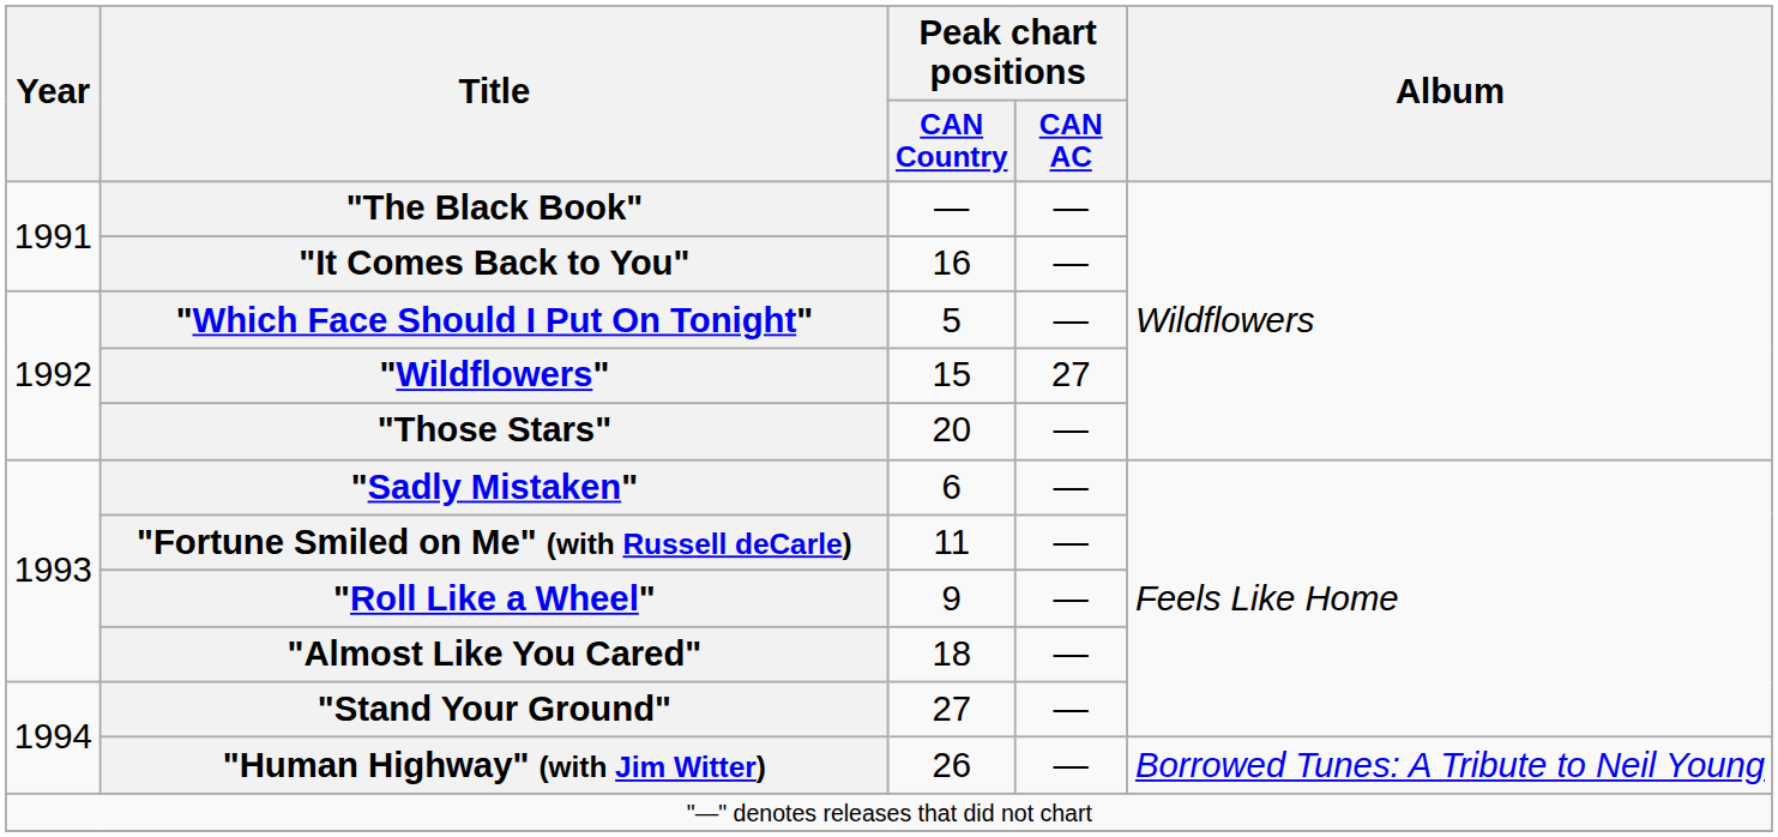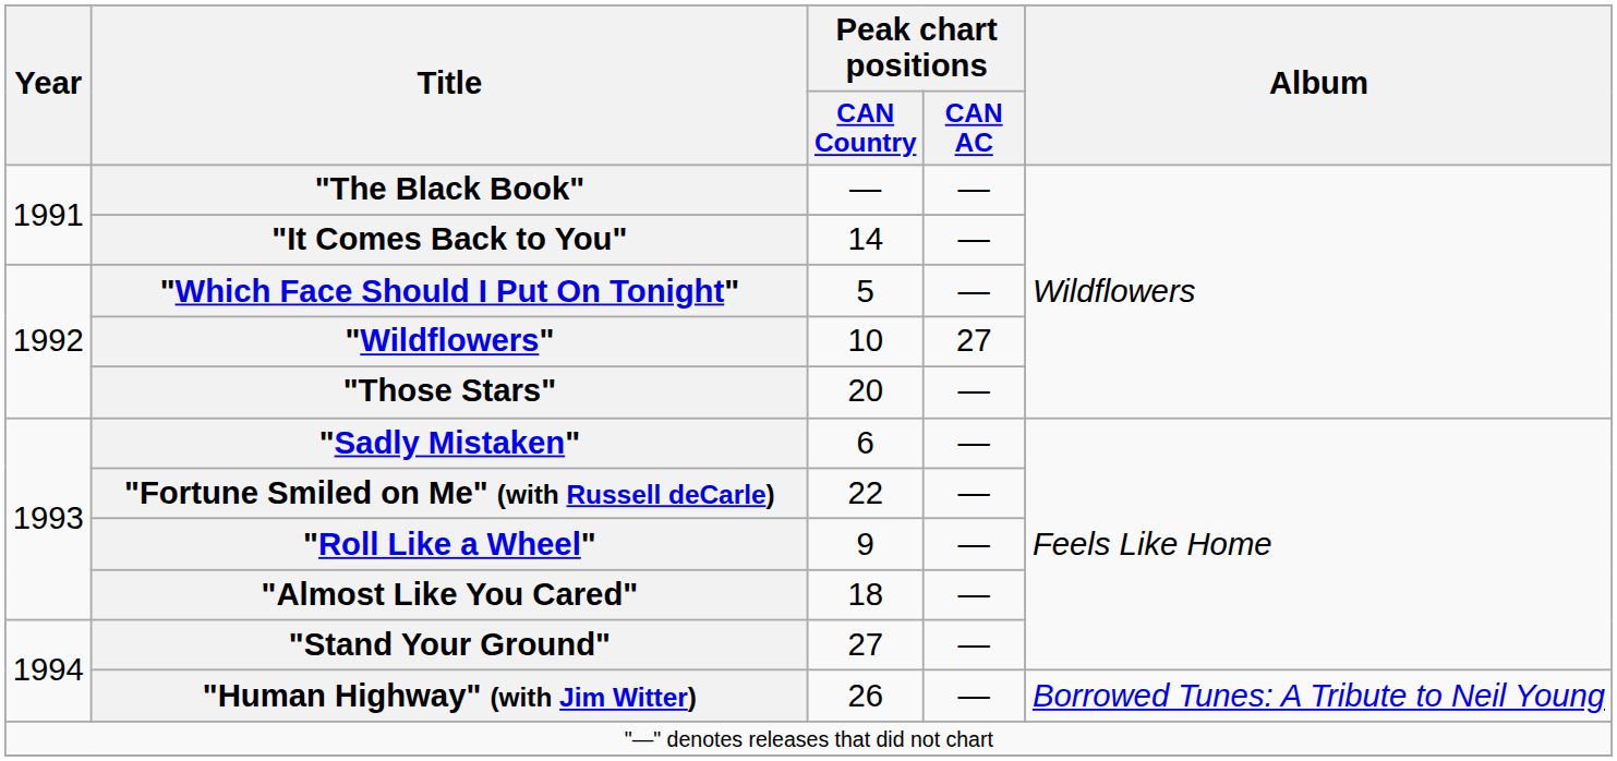 <table class="wikitable plainrowheaders" style=text-align:center;>
 <tr>
 <th scope="col" rowspan="2">Year</th>
 <th scope="col" rowspan="2" style="width:22em;">Title</th>
 <th scope="col" colspan="2">Peak chart<br>positions</th>
 <th scope="col" rowspan="2">Album</th>
 </tr>
 <tr style="font-size:smaller;">
 <th width="45"><a href='#'>CAN Country</a></th>
 <th width="45"><a href='#'>CAN AC</a></th>
 </tr>
 <tr>
 <td rowspan="2">1991</td>
 <th scope="row">"The Black Book"</th>
 <td>—</td>
 <td>—</td>
 <td align="left" rowspan="5"><em>Wildflowers</em></td>
 </tr>
 <tr>
 <th scope="row">"It Comes Back to You"</th>
-<td>16</td>
+<td>14</td>
 <td>—</td>
 </tr>
 <tr>
 <td rowspan="3">1992</td>
 <th scope="row">"<a href='#'>Which Face Should I Put On Tonight</a>"</th>
 <td>5</td>
 <td>—</td>
 </tr>
 <tr>
 <th scope="row">"<a href='#'>Wildflowers</a>"</th>
-<td>15</td>
+<td>10</td>
 <td>27</td>
 </tr>
 <tr>
 <th scope="row">"Those Stars"</th>
 <td>20</td>
 <td>—</td>
 </tr>
 <tr>
 <td rowspan="4">1993</td>
 <th scope="row">"<a href='#'>Sadly Mistaken</a>"</th>
 <td>6</td>
 <td>—</td>
 <td align="left" rowspan="5"><em>Feels Like Home</em></td>
 </tr>
 <tr>
 <th scope="row">"Fortune Smiled on Me" <small>(with <a href='#'>Russell deCarle</a>)</small></th>
-<td>11</td>
+<td>22</td>
 <td>—</td>
 </tr>
 <tr>
 <th scope="row">"<a href='#'>Roll Like a Wheel</a>"</th>
 <td>9</td>
 <td>—</td>
 </tr>
 <tr>
 <th scope="row">"Almost Like You Cared"</th>
 <td>18</td>
 <td>—</td>
 </tr>
 <tr>
 <td rowspan="2">1994</td>
 <th scope="row">"Stand Your Ground"</th>
 <td>27</td>
 <td>—</td>
 </tr>
 <tr>
 <th scope="row">"Human Highway" <small>(with <a href='#'>Jim Witter</a>)</small></th>
 <td>26</td>
 <td>—</td>
 <td align="left"><em><a href='#'>Borrowed Tunes: A Tribute to Neil Young</a></em></td>
 </tr>
 <tr>
 <td colspan="5" style="font-size:8pt">"—" denotes releases that did not chart</td>
 </tr>
 <tr>
 </tr>
 </table>
